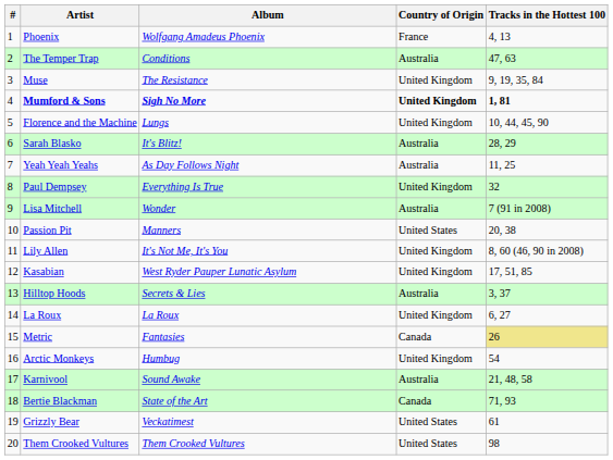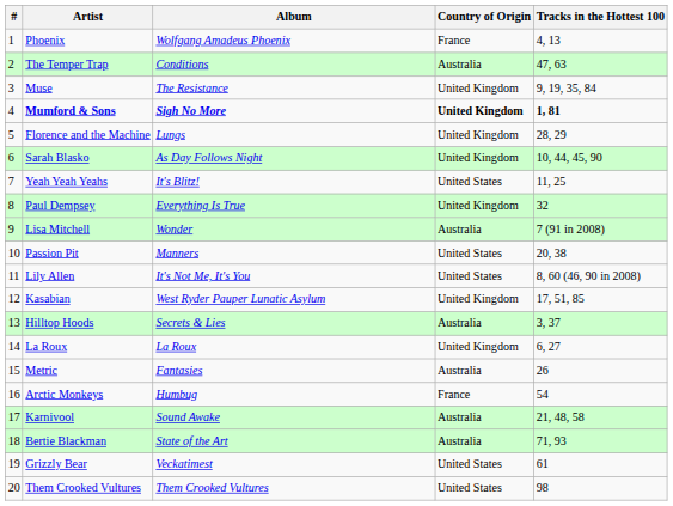 <table class="wikitable sortable" style="font-size:0.95em;line-height:1.5em;">
 <tr>
 <th>#</th>
 <th>Artist</th>
 <th style="width:350px;">Album</th>
 <th>Country of Origin</th>
 <th>Tracks in the Hottest 100</th>
 </tr>
 <tr>
 <td>1</td>
 <td><a href='#'>Phoenix</a></td>
 <td><em><a href='#'>Wolfgang Amadeus Phoenix</a></em></td>
 <td>France</td>
 <td>4, 13</td>
 </tr>
 <tr style="background:#ccffcc">
 <td>2</td>
 <td><a href='#'>The Temper Trap</a></td>
 <td><em><a href='#'>Conditions</a></em></td>
 <td>Australia</td>
 <td>47, 63</td>
 </tr>
 <tr>
 <td>3</td>
 <td><a href='#'>Muse</a></td>
 <td><em><a href='#'>The Resistance</a></em></td>
 <td>United Kingdom</td>
 <td>9, 19, 35, 84</td>
 </tr>
 <tr>
 <td>4</td>
 <td><strong><a href='#'>Mumford & Sons</a></strong></td>
 <td><strong><em><a href='#'>Sigh No More</a></em></strong></td>
 <td><strong>United Kingdom</strong></td>
 <td><strong>1, 81</strong></td>
 </tr>
 <tr>
 <td>5</td>
 <td><a href='#'>Florence and the Machine</a></td>
 <td><em><a href='#'>Lungs</a></em></td>
 <td>United Kingdom</td>
-<td>10, 44, 45, 90</td>
+<td>28, 29</td>
 </tr>
 <tr style="background:#ccffcc">
 <td>6</td>
 <td><a href='#'>Sarah Blasko</a></td>
-<td><em><a href='#'>It's Blitz!</a></em></td>
-<td>Australia</td>
-<td>28, 29</td>
+<td><em><a href='#'>As Day Follows Night</a></em></td>
+<td>United Kingdom</td>
+<td>10, 44, 45, 90</td>
 </tr>
 <tr>
 <td>7</td>
 <td><a href='#'>Yeah Yeah Yeahs</a></td>
-<td><em><a href='#'>As Day Follows Night</a></em></td>
-<td>Australia</td>
+<td><em><a href='#'>It's Blitz!</a></em></td>
+<td>United States</td>
 <td>11, 25</td>
 </tr>
 <tr style="background:#ccffcc">
 <td>8</td>
 <td><a href='#'>Paul Dempsey</a></td>
 <td><em><a href='#'>Everything Is True</a></em></td>
 <td>United Kingdom</td>
 <td>32</td>
 </tr>
 <tr style="background:#ccffcc">
 <td>9</td>
 <td><a href='#'>Lisa Mitchell</a></td>
 <td><em><a href='#'>Wonder</a></em></td>
 <td>Australia</td>
 <td>7 (91 in 2008)</td>
 </tr>
 <tr>
 <td>10</td>
 <td><a href='#'>Passion Pit</a></td>
 <td><em><a href='#'>Manners</a></em></td>
 <td>United States</td>
 <td>20, 38</td>
 </tr>
 <tr>
 <td>11</td>
 <td><a href='#'>Lily Allen</a></td>
 <td><em><a href='#'>It's Not Me, It's You</a></em></td>
-<td>United Kingdom</td>
+<td>United States</td>
 <td>8, 60 (46, 90 in 2008)</td>
 </tr>
 <tr>
 <td>12</td>
 <td><a href='#'>Kasabian</a></td>
 <td><em><a href='#'>West Ryder Pauper Lunatic Asylum</a></em></td>
 <td>United Kingdom</td>
 <td>17, 51, 85</td>
 </tr>
 <tr style="background:#ccffcc">
 <td>13</td>
 <td><a href='#'>Hilltop Hoods</a></td>
 <td><a href='#'><em>Secrets & Lies</em></a></td>
 <td>Australia</td>
 <td>3, 37</td>
 </tr>
 <tr>
 <td>14</td>
 <td><a href='#'>La Roux</a></td>
 <td><em><a href='#'>La Roux</a></em></td>
 <td>United Kingdom</td>
 <td>6, 27</td>
 </tr>
 <tr>
 <td>15</td>
 <td><a href='#'>Metric</a></td>
 <td><em><a href='#'>Fantasies</a></em></td>
-<td>Canada</td>
-<td style="background: khaki;">26</td>
+<td>Australia</td>
+<td>26</td>
 </tr>
 <tr>
 <td>16</td>
 <td><a href='#'>Arctic Monkeys</a></td>
 <td><em><a href='#'>Humbug</a></em></td>
-<td>United Kingdom</td>
+<td>France</td>
 <td>54</td>
 </tr>
 <tr style="background:#ccffcc">
 <td>17</td>
 <td><a href='#'>Karnivool</a></td>
 <td><em><a href='#'>Sound Awake</a></em></td>
 <td>Australia</td>
 <td>21, 48, 58</td>
 </tr>
 <tr style="background:#ccffcc">
 <td>18</td>
 <td><a href='#'>Bertie Blackman</a></td>
 <td><em><a href='#'>State of the Art</a></em></td>
-<td>Canada</td>
+<td>Australia</td>
 <td>71, 93</td>
 </tr>
 <tr>
 <td>19</td>
 <td><a href='#'>Grizzly Bear</a></td>
 <td><em><a href='#'>Veckatimest</a></em></td>
 <td>United States</td>
 <td>61</td>
 </tr>
 <tr>
 <td>20</td>
 <td><a href='#'>Them Crooked Vultures</a></td>
 <td><em><a href='#'>Them Crooked Vultures</a></em></td>
 <td>United States</td>
 <td>98</td>
 </tr>
 </table>
